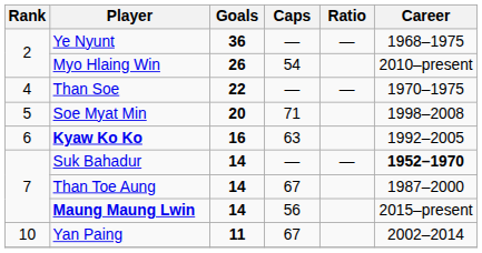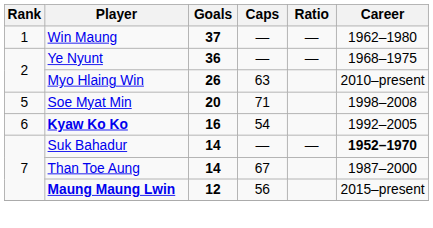 <table class="wikitable sortable" style="text-align: center;">
 <tr>
 <th>Rank</th>
 <th width=160px>Player</th>
 <th width=50px>Goals</th>
 <th width=50px>Caps</th>
 <th width=50px>Ratio</th>
 <th width=100px>Career</th>
+</tr>
+<tr>
+<td>1</td>
+<td align="left"><a href='#'>Win Maung</a></td>
+<td><strong>37</strong></td>
+<td>—</td>
+<td>—</td>
+<td>1962–1980</td>
 </tr>
 <tr>
 <td rowspan=2>2</td>
 <td align="left"><a href='#'>Ye Nyunt</a></td>
 <td><strong>36</strong></td>
 <td>—</td>
 <td>—</td>
 <td>1968–1975</td>
 </tr>
 <tr>
 <td align="left"><a href='#'>Myo Hlaing Win</a></td>
 <td><strong>26</strong></td>
-<td>54</td>
+<td>63</td>
 <td></td>
 <td>2010–present</td>
-</tr>
-<tr>
-<td>4</td>
-<td align="left"><a href='#'>Than Soe</a></td>
-<td><strong>22</strong></td>
-<td>—</td>
-<td>—</td>
-<td>1970–1975</td>
 </tr>
 <tr>
 <td>5</td>
 <td align="left"><a href='#'>Soe Myat Min</a></td>
 <td><strong>20</strong></td>
 <td>71</td>
 <td></td>
 <td>1998–2008</td>
 </tr>
 <tr>
 <td>6</td>
 <td align="left"><strong><a href='#'>Kyaw Ko Ko</a></strong></td>
 <td><strong>16</strong></td>
-<td>63</td>
+<td>54</td>
 <td></td>
 <td>1992–2005</td>
 </tr>
 <tr>
 <td rowspan="3">7</td>
 <td align="left"><a href='#'>Suk Bahadur</a></td>
 <td><strong>14</strong></td>
 <td>—</td>
 <td>—</td>
 <td><strong>1952–1970</strong></td>
 </tr>
 <tr>
 <td align="left"><a href='#'>Than Toe Aung</a></td>
 <td><strong>14</strong></td>
 <td>67</td>
 <td></td>
 <td>1987–2000</td>
 </tr>
 <tr>
 <td align="left"><strong><a href='#'>Maung Maung Lwin</a></strong></td>
-<td><strong>14</strong></td>
+<td><strong>12</strong></td>
 <td>56</td>
 <td></td>
 <td>2015–present</td>
 </tr>
 <tr>
-<td>10</td>
-<td align="left"><a href='#'>Yan Paing</a></td>
-<td><strong>11</strong></td>
-<td>67</td>
-<td></td>
-<td>2002–2014</td>
-</tr>
-<tr>
 </tr>
 </table>
